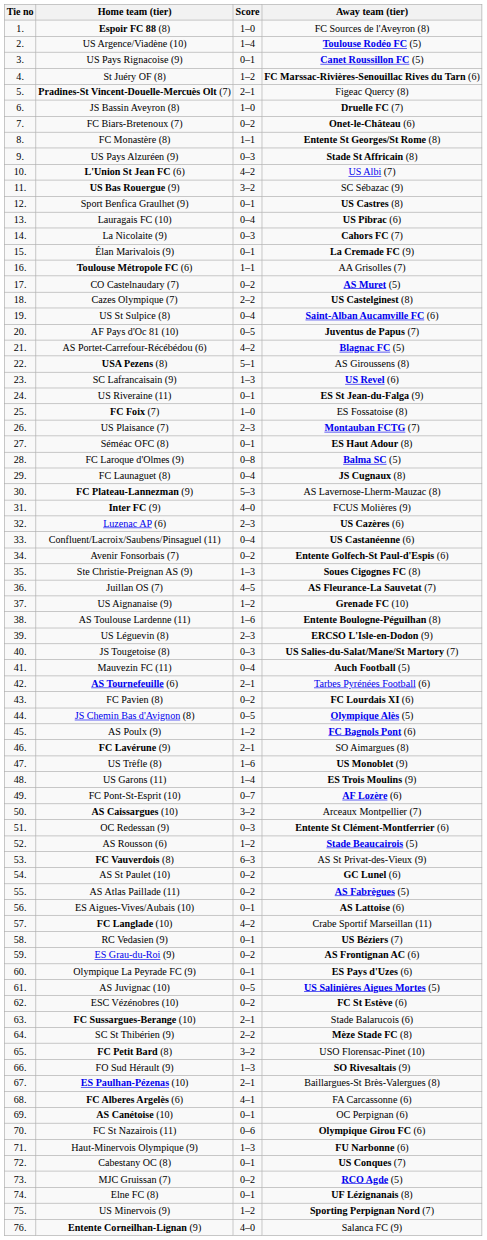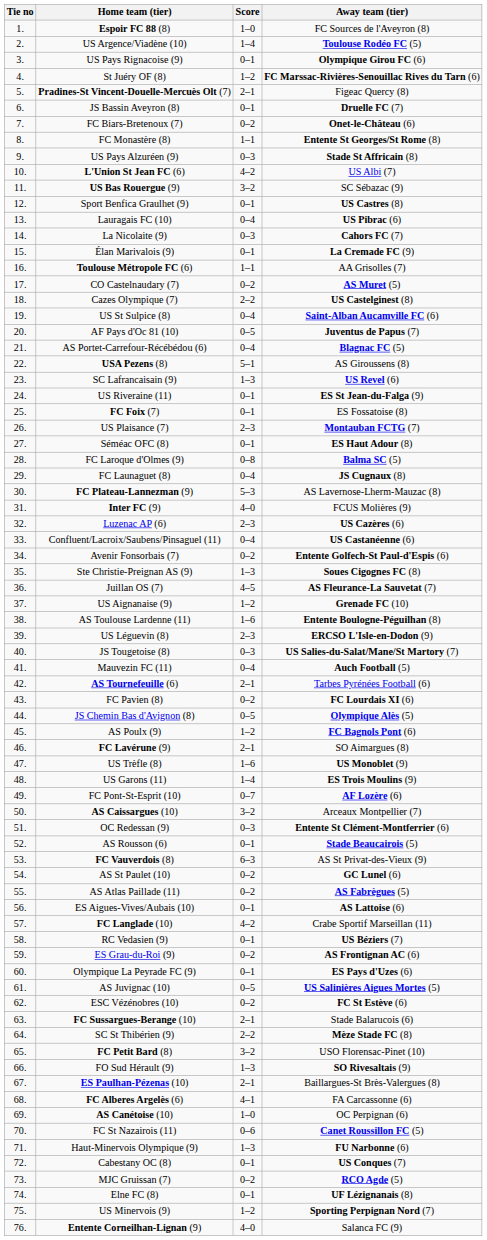 <table class="wikitable" style="text-align: center">
 <tr>
 <th>Tie no</th>
 <th>Home team (tier)</th>
 <th>Score</th>
 <th>Away team (tier)</th>
 </tr>
 <tr>
 <td>1.</td>
 <td><strong>Espoir FC 88</strong> (8)</td>
 <td>1–0</td>
 <td>FC Sources de l'Aveyron (8)</td>
 </tr>
 <tr>
 <td>2.</td>
 <td>US Argence/Viadène (10)</td>
 <td>1–4</td>
 <td><strong><a href='#'>Toulouse Rodéo FC</a></strong> (5)</td>
 </tr>
 <tr>
 <td>3.</td>
 <td>US Pays Rignacoise (9)</td>
 <td>0–1</td>
-<td><strong><a href='#'>Canet Roussillon FC</a></strong> (5)</td>
+<td><strong>Olympique Girou FC</strong> (6)</td>
 </tr>
 <tr>
 <td>4.</td>
 <td>St Juéry OF (8)</td>
 <td>1–2</td>
 <td><strong>FC Marssac-Rivières-Senouillac Rives du Tarn</strong> (6)</td>
 </tr>
 <tr>
 <td>5.</td>
 <td><strong>Pradines-St Vincent-Douelle-Mercuès Olt</strong> (7)</td>
 <td>2–1</td>
 <td>Figeac Quercy (8)</td>
 </tr>
 <tr>
 <td>6.</td>
 <td>JS Bassin Aveyron (8)</td>
-<td>1–0</td>
+<td>0–1</td>
 <td><strong>Druelle FC</strong> (7)</td>
 </tr>
 <tr>
 <td>7.</td>
 <td>FC Biars-Bretenoux (7)</td>
 <td>0–2</td>
 <td><strong>Onet-le-Château</strong> (6)</td>
 </tr>
 <tr>
 <td>8.</td>
 <td>FC Monastère (8)</td>
 <td>1–1 </td>
 <td><strong>Entente St Georges/St Rome</strong> (8)</td>
 </tr>
 <tr>
 <td>9.</td>
 <td>US Pays Alzuréen (9)</td>
 <td>0–3</td>
 <td><strong>Stade St Affricain</strong> (8)</td>
 </tr>
 <tr>
 <td>10.</td>
 <td><strong>L'Union St Jean FC</strong> (6)</td>
 <td>4–2</td>
 <td><a href='#'>US Albi</a> (7)</td>
 </tr>
 <tr>
 <td>11.</td>
 <td><strong>US Bas Rouergue</strong> (9)</td>
 <td>3–2</td>
 <td>SC Sébazac (9)</td>
 </tr>
 <tr>
 <td>12.</td>
 <td>Sport Benfica Graulhet (9)</td>
 <td>0–1</td>
 <td><strong>US Castres</strong> (8)</td>
 </tr>
 <tr>
 <td>13.</td>
 <td>Lauragais FC (10)</td>
 <td>0–4</td>
 <td><strong>US Pibrac</strong> (6)</td>
 </tr>
 <tr>
 <td>14.</td>
 <td>La Nicolaite (9)</td>
 <td>0–3</td>
 <td><strong>Cahors FC</strong> (7)</td>
 </tr>
 <tr>
 <td>15.</td>
 <td>Élan Marivalois (9)</td>
 <td>0–1</td>
 <td><strong>La Cremade FC</strong> (9)</td>
 </tr>
 <tr>
 <td>16.</td>
 <td><strong>Toulouse Métropole FC</strong> (6)</td>
 <td>1–1 </td>
 <td>AA Grisolles (7)</td>
 </tr>
 <tr>
 <td>17.</td>
 <td>CO Castelnaudary (7)</td>
 <td>0–2</td>
 <td><strong><a href='#'>AS Muret</a></strong> (5)</td>
 </tr>
 <tr>
 <td>18.</td>
 <td>Cazes Olympique (7)</td>
 <td>2–2 </td>
 <td><strong>US Castelginest</strong> (8)</td>
 </tr>
 <tr>
 <td>19.</td>
 <td>US St Sulpice (8)</td>
 <td>0–4</td>
 <td><strong><a href='#'>Saint-Alban Aucamville FC</a></strong> (6)</td>
 </tr>
 <tr>
 <td>20.</td>
 <td>AF Pays d'Oc 81 (10)</td>
 <td>0–5</td>
 <td><strong>Juventus de Papus</strong> (7)</td>
 </tr>
 <tr>
 <td>21.</td>
 <td>AS Portet-Carrefour-Récébédou (6)</td>
-<td>4–2</td>
+<td>0–4</td>
 <td><strong><a href='#'>Blagnac FC</a></strong> (5)</td>
 </tr>
 <tr>
 <td>22.</td>
 <td><strong>USA Pezens</strong> (8)</td>
 <td>5–1</td>
 <td>AS Giroussens (8)</td>
 </tr>
 <tr>
 <td>23.</td>
 <td>SC Lafrancaisain (9)</td>
 <td>1–3</td>
 <td><strong><a href='#'>US Revel</a></strong> (6)</td>
 </tr>
 <tr>
 <td>24.</td>
 <td>US Riveraine (11)</td>
 <td>0–1</td>
 <td><strong>ES St Jean-du-Falga</strong> (9)</td>
 </tr>
 <tr>
 <td>25.</td>
 <td><strong>FC Foix</strong> (7)</td>
-<td>1–0</td>
+<td>0–1</td>
 <td>ES Fossatoise (8)</td>
 </tr>
 <tr>
 <td>26.</td>
 <td>US Plaisance (7)</td>
 <td>2–3</td>
 <td><strong><a href='#'>Montauban FCTG</a></strong> (7)</td>
 </tr>
 <tr>
 <td>27.</td>
 <td>Séméac OFC (8)</td>
 <td>0–1</td>
 <td><strong>ES Haut Adour</strong> (8)</td>
 </tr>
 <tr>
 <td>28.</td>
 <td>FC Laroque d'Olmes (9)</td>
 <td>0–8</td>
 <td><strong><a href='#'>Balma SC</a></strong> (5)</td>
 </tr>
 <tr>
 <td>29.</td>
 <td>FC Launaguet (8)</td>
 <td>0–4</td>
 <td><strong>JS Cugnaux</strong> (8)</td>
 </tr>
 <tr>
 <td>30.</td>
 <td><strong>FC Plateau-Lannezman</strong> (9)</td>
 <td>5–3 </td>
 <td>AS Lavernose-Lherm-Mauzac (8)</td>
 </tr>
 <tr>
 <td>31.</td>
 <td><strong>Inter FC</strong> (9)</td>
 <td>4–0</td>
 <td>FCUS Molières (9)</td>
 </tr>
 <tr>
 <td>32.</td>
 <td><a href='#'>Luzenac AP</a> (6)</td>
 <td>2–3 </td>
 <td><strong>US Cazères</strong> (6)</td>
 </tr>
 <tr>
 <td>33.</td>
 <td>Confluent/Lacroix/Saubens/Pinsaguel (11)</td>
 <td>0–4</td>
 <td><strong>US Castanéenne</strong> (6)</td>
 </tr>
 <tr>
 <td>34.</td>
 <td>Avenir Fonsorbais (7)</td>
 <td>0–2</td>
 <td><strong>Entente Golfech-St Paul-d'Espis</strong> (6)</td>
 </tr>
 <tr>
 <td>35.</td>
 <td>Ste Christie-Preignan AS (9)</td>
 <td>1–3</td>
 <td><strong>Soues Cigognes FC</strong> (8)</td>
 </tr>
 <tr>
 <td>36.</td>
 <td>Juillan OS (7)</td>
 <td>4–5 </td>
 <td><strong>AS Fleurance-La Sauvetat</strong> (7)</td>
 </tr>
 <tr>
 <td>37.</td>
 <td>US Aignanaise (9)</td>
 <td>1–2 </td>
 <td><strong>Grenade FC</strong> (10)</td>
 </tr>
 <tr>
 <td>38.</td>
 <td>AS Toulouse Lardenne (11)</td>
 <td>1–6</td>
 <td><strong>Entente Boulogne-Péguilhan</strong> (8)</td>
 </tr>
 <tr>
 <td>39.</td>
 <td>US Léguevin (8)</td>
 <td>2–3</td>
 <td><strong>ERCSO L'Isle-en-Dodon</strong> (9)</td>
 </tr>
 <tr>
 <td>40.</td>
 <td>JS Tougetoise (8)</td>
 <td>0–3</td>
 <td><strong>US Salies-du-Salat/Mane/St Martory</strong> (7)</td>
 </tr>
 <tr>
 <td>41.</td>
 <td>Mauvezin FC (11)</td>
 <td>0–4</td>
 <td><strong>Auch Football</strong> (5)</td>
 </tr>
 <tr>
 <td>42.</td>
 <td><strong><a href='#'>AS Tournefeuille</a></strong> (6)</td>
 <td>2–1 </td>
 <td><a href='#'>Tarbes Pyrénées Football</a> (6)</td>
 </tr>
 <tr>
 <td>43.</td>
 <td>FC Pavien (8)</td>
 <td>0–2</td>
 <td><strong>FC Lourdais XI</strong> (6)</td>
 </tr>
 <tr>
 <td>44.</td>
 <td><a href='#'>JS Chemin Bas d'Avignon</a> (8)</td>
 <td>0–5</td>
 <td><strong><a href='#'>Olympique Alès</a></strong> (5)</td>
 </tr>
 <tr>
 <td>45.</td>
 <td>AS Poulx (9)</td>
 <td>1–2</td>
 <td><strong><a href='#'>FC Bagnols Pont</a></strong> (6)</td>
 </tr>
 <tr>
 <td>46.</td>
 <td><strong>FC Lavérune</strong> (9)</td>
 <td>2–1</td>
 <td>SO Aimargues (8)</td>
 </tr>
 <tr>
 <td>47.</td>
 <td>US Trèfle (8)</td>
 <td>1–6</td>
 <td><strong>US Monoblet</strong> (9)</td>
 </tr>
 <tr>
 <td>48.</td>
 <td>US Garons (11)</td>
 <td>1–4</td>
 <td><strong>ES Trois Moulins</strong> (9)</td>
 </tr>
 <tr>
 <td>49.</td>
 <td>FC Pont-St-Esprit (10)</td>
 <td>0–7</td>
 <td><strong><a href='#'>AF Lozère</a></strong> (6)</td>
 </tr>
 <tr>
 <td>50.</td>
 <td><strong>AS Caissargues</strong> (10)</td>
 <td>3–2</td>
 <td>Arceaux Montpellier (7)</td>
 </tr>
 <tr>
 <td>51.</td>
 <td>OC Redessan (9)</td>
 <td>0–3</td>
 <td><strong>Entente St Clément-Montferrier</strong> (6)</td>
 </tr>
 <tr>
 <td>52.</td>
 <td>AS Rousson (6)</td>
-<td>1–2 </td>
+<td>0–1</td>
 <td><strong><a href='#'>Stade Beaucairois</a></strong> (5)</td>
 </tr>
 <tr>
 <td>53.</td>
 <td><strong>FC Vauverdois</strong> (8)</td>
 <td>6–3 </td>
 <td>AS St Privat-des-Vieux (9)</td>
 </tr>
 <tr>
 <td>54.</td>
 <td>AS St Paulet (10)</td>
 <td>0–2</td>
 <td><strong>GC Lunel</strong> (6)</td>
 </tr>
 <tr>
 <td>55.</td>
 <td>AS Atlas Paillade (11)</td>
 <td>0–2</td>
 <td><strong><a href='#'>AS Fabrègues</a></strong> (5)</td>
 </tr>
 <tr>
 <td>56.</td>
 <td>ES Aigues-Vives/Aubais (10)</td>
 <td>0–1</td>
 <td><strong>AS Lattoise</strong> (6)</td>
 </tr>
 <tr>
 <td>57.</td>
 <td><strong>FC Langlade</strong> (10)</td>
 <td>4–2</td>
 <td>Crabe Sportif Marseillan (11)</td>
 </tr>
 <tr>
 <td>58.</td>
 <td>RC Vedasien (9)</td>
 <td>0–1</td>
 <td><strong>US Béziers</strong> (7)</td>
 </tr>
 <tr>
 <td>59.</td>
 <td><a href='#'>ES Grau-du-Roi</a> (9)</td>
 <td>0–2</td>
 <td><strong>AS Frontignan AC</strong> (6)</td>
 </tr>
 <tr>
 <td>60.</td>
 <td>Olympique La Peyrade FC (9)</td>
 <td>0–1</td>
 <td><strong>ES Pays d'Uzes</strong> (6)</td>
 </tr>
 <tr>
 <td>61.</td>
 <td>AS Juvignac (10)</td>
 <td>0–5</td>
 <td><strong><a href='#'>US Salinières Aigues Mortes</a></strong> (5)</td>
 </tr>
 <tr>
 <td>62.</td>
 <td>ESC Vézénobres (10)</td>
 <td>0–2</td>
 <td><strong>FC St Estève</strong> (6)</td>
 </tr>
 <tr>
 <td>63.</td>
 <td><strong>FC Sussargues-Berange</strong> (10)</td>
 <td>2–1</td>
 <td>Stade Balarucois (6)</td>
 </tr>
 <tr>
 <td>64.</td>
 <td>SC St Thibérien (9)</td>
 <td>2–2 </td>
 <td><strong>Mèze Stade FC</strong> (8)</td>
 </tr>
 <tr>
 <td>65.</td>
 <td><strong>FC Petit Bard</strong> (8)</td>
 <td>3–2 </td>
 <td>USO Florensac-Pinet (10)</td>
 </tr>
 <tr>
 <td>66.</td>
 <td>FO Sud Hérault (9)</td>
 <td>1–3</td>
 <td><strong>SO Rivesaltais</strong> (9)</td>
 </tr>
 <tr>
 <td>67.</td>
 <td><strong><a href='#'>ES Paulhan-Pézenas</a></strong> (10)</td>
 <td>2–1</td>
 <td>Baillargues-St Brès-Valergues (8)</td>
 </tr>
 <tr>
 <td>68.</td>
 <td><strong>FC Alberes Argelès</strong> (6)</td>
 <td>4–1</td>
 <td>FA Carcassonne (6)</td>
 </tr>
 <tr>
 <td>69.</td>
 <td><strong>AS Canétoise</strong> (10)</td>
-<td>0–1</td>
+<td>1–0</td>
 <td>OC Perpignan (6)</td>
 </tr>
 <tr>
 <td>70.</td>
 <td>FC St Nazairois (11)</td>
 <td>0–6</td>
-<td><strong>Olympique Girou FC</strong> (6)</td>
+<td><strong><a href='#'>Canet Roussillon FC</a></strong> (5)</td>
 </tr>
 <tr>
 <td>71.</td>
 <td>Haut-Minervois Olympique (9)</td>
 <td>1–3</td>
 <td><strong>FU Narbonne</strong> (6)</td>
 </tr>
 <tr>
 <td>72.</td>
 <td>Cabestany OC (8)</td>
 <td>0–1</td>
 <td><strong>US Conques</strong> (7)</td>
 </tr>
 <tr>
 <td>73.</td>
 <td>MJC Gruissan (7)</td>
 <td>0–2</td>
 <td><strong><a href='#'>RCO Agde</a></strong> (5)</td>
 </tr>
 <tr>
 <td>74.</td>
 <td>Elne FC (8)</td>
 <td>0–1</td>
 <td><strong>UF Lézignanais</strong> (8)</td>
 </tr>
 <tr>
 <td>75.</td>
 <td>US Minervois (9)</td>
 <td>1–2</td>
 <td><strong>Sporting Perpignan Nord</strong> (7)</td>
 </tr>
 <tr>
 <td>76.</td>
 <td><strong>Entente Corneilhan-Lignan</strong> (9)</td>
 <td>4–0</td>
 <td>Salanca FC (9)</td>
 </tr>
 </table>
